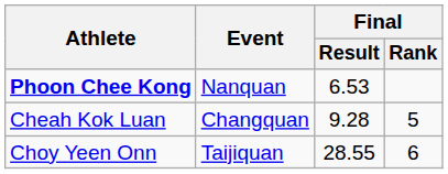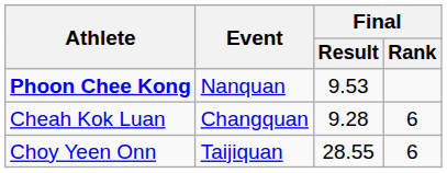 <table class=wikitable style="font-size:90%">
 <tr>
 <th rowspan=2>Athlete</th>
 <th rowspan=2>Event</th>
 <th colspan=2>Final</th>
 </tr>
 <tr style="font-size:95%">
 <th>Result</th>
 <th>Rank</th>
 </tr>
 <tr align=center>
 <td align=left><strong><a href='#'>Phoon Chee Kong</a></strong></td>
 <td align=left><a href='#'>Nanquan</a></td>
-<td>6.53</td>
+<td>9.53</td>
 <td></td>
 </tr>
 <tr align=center>
 <td align=left><a href='#'>Cheah Kok Luan</a></td>
 <td align=left><a href='#'>Changquan</a></td>
 <td>9.28</td>
-<td>5</td>
+<td>6</td>
 </tr>
 <tr align=center>
 <td align=left><a href='#'>Choy Yeen Onn</a></td>
 <td align=left><a href='#'>Taijiquan</a></td>
 <td>28.55</td>
 <td>6</td>
 </tr>
 </table>
